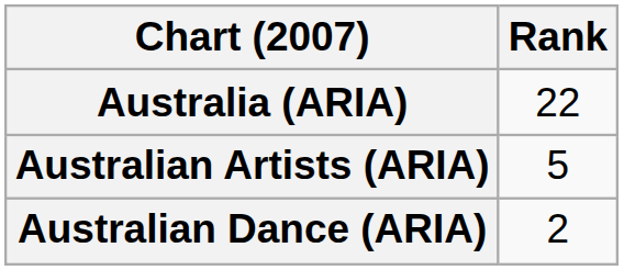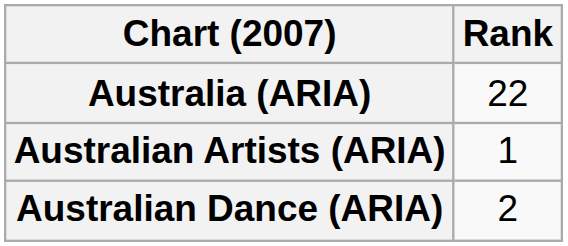 <table class="wikitable sortable plainrowheaders" style="text-align:center">
 <tr>
 <th scope="col">Chart (2007)</th>
 <th scope="col">Rank</th>
 </tr>
 <tr>
 <th scope="row">Australia (ARIA)</th>
 <td>22</td>
 </tr>
 <tr>
 <th scope="row">Australian Artists (ARIA)</th>
-<td>5</td>
+<td>1</td>
 </tr>
 <tr>
 <th scope="row">Australian Dance (ARIA)</th>
 <td>2</td>
 </tr>
 </table>
